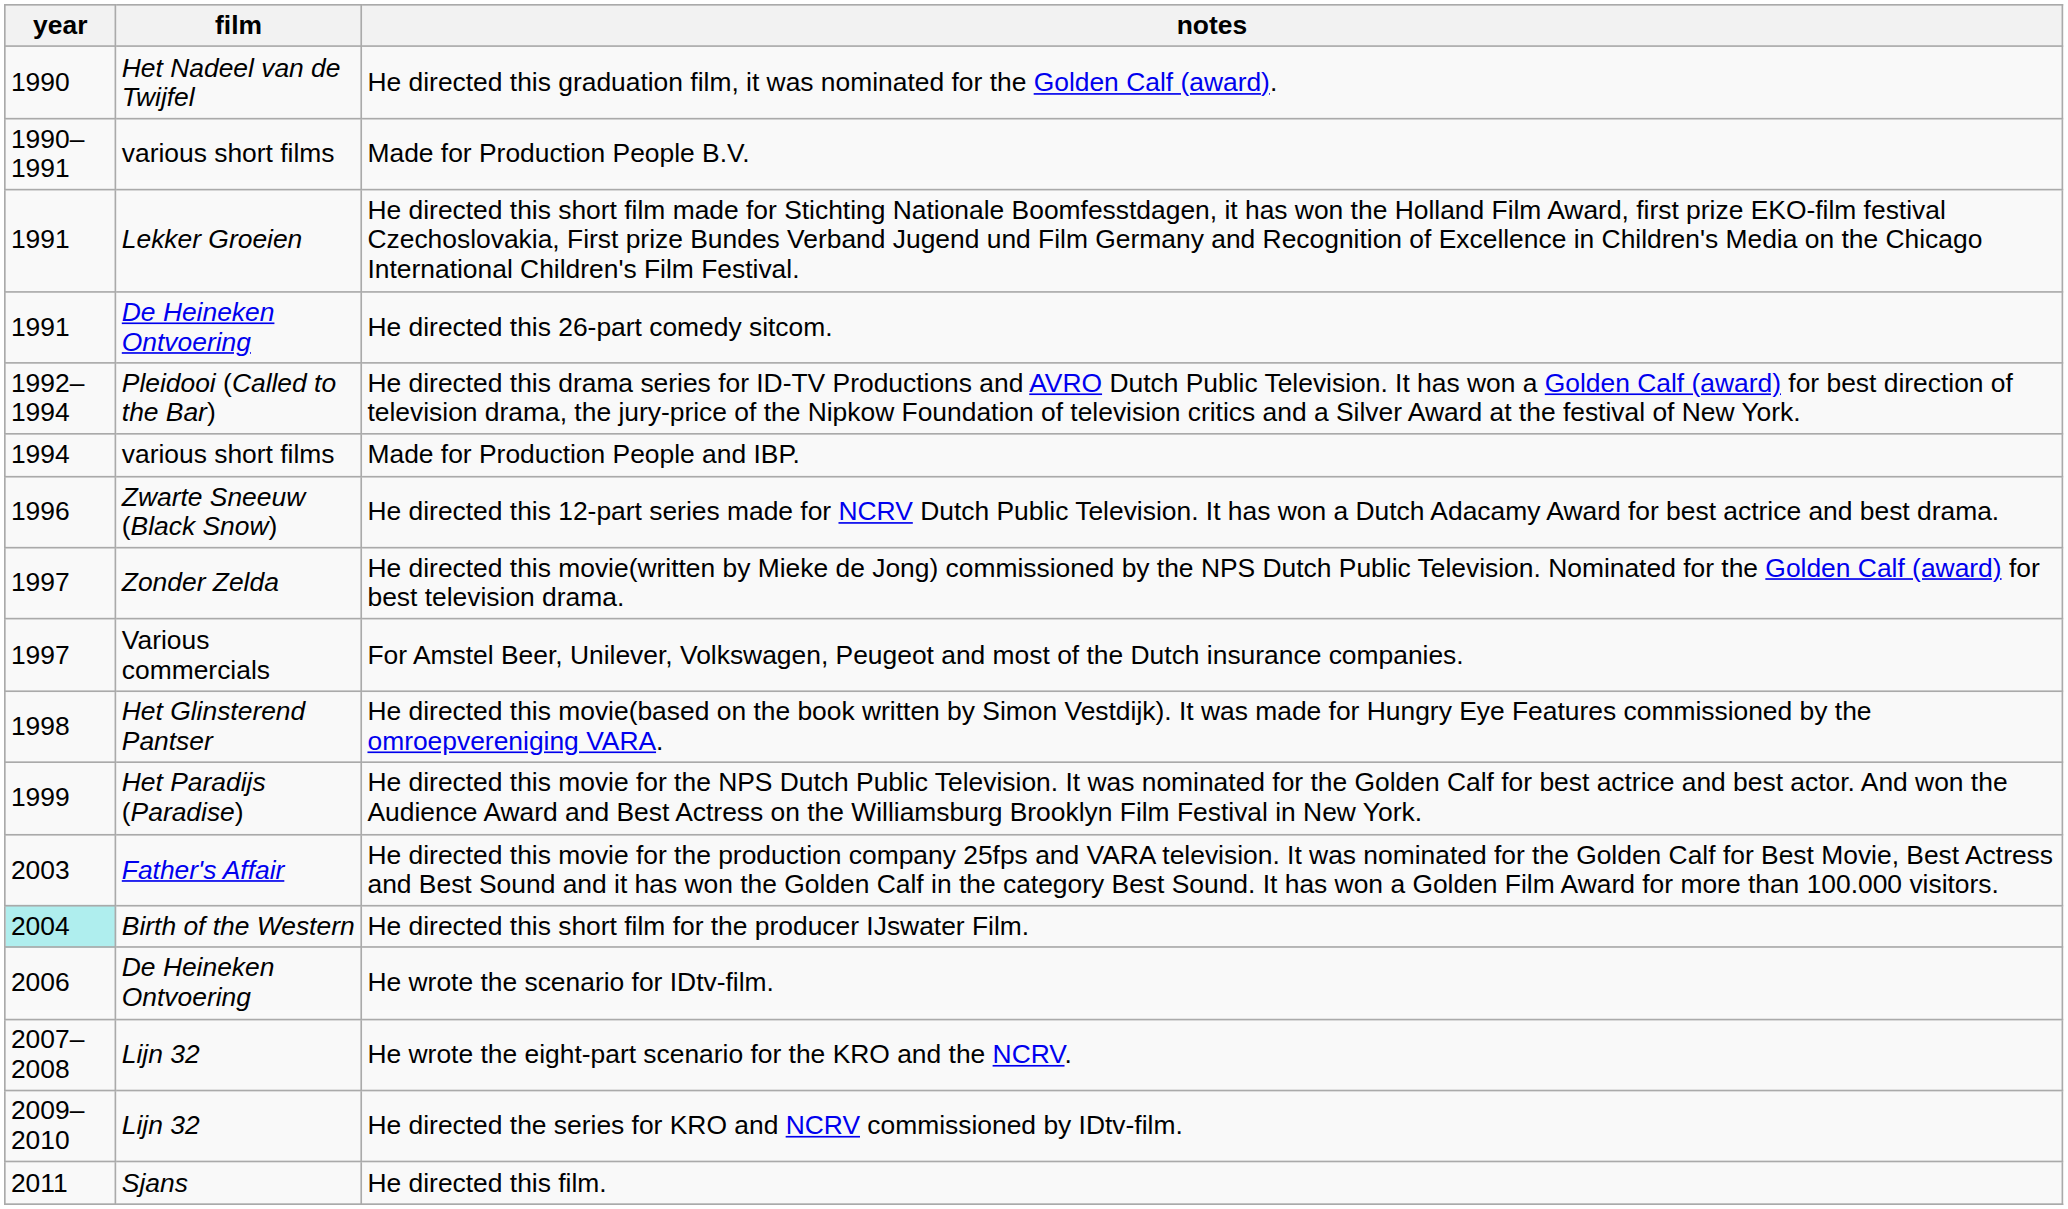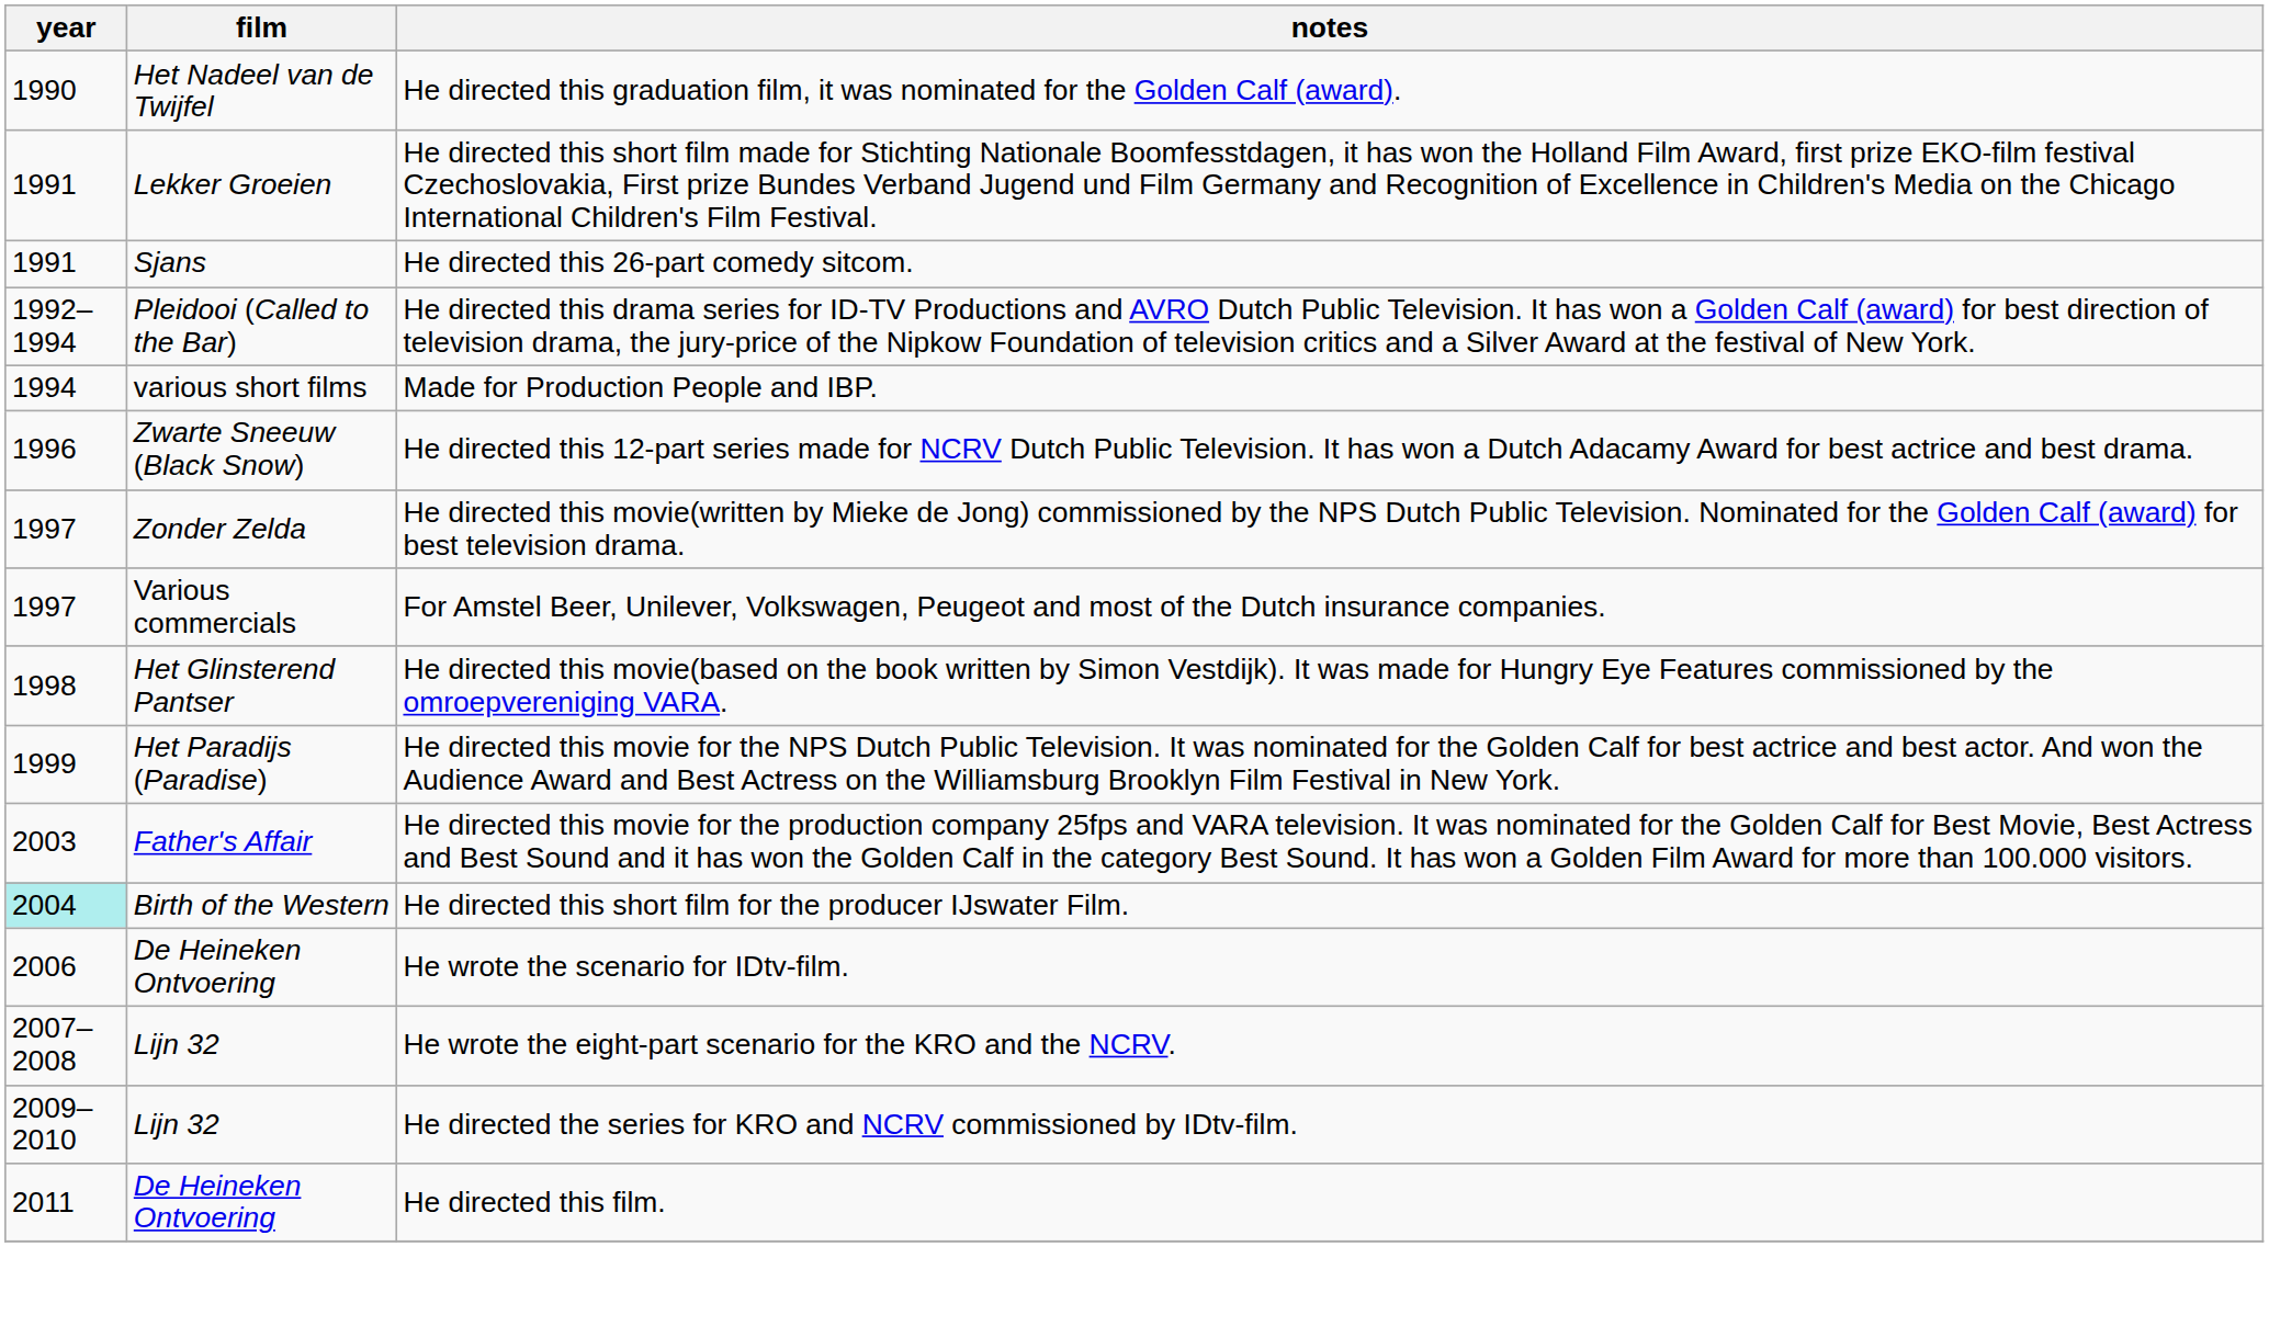 <table class="wikitable">
 <tr>
 <th>year</th>
 <th>film</th>
 <th>notes</th>
 </tr>
 <tr>
 <td>1990</td>
 <td><em>Het Nadeel van de Twijfel</em></td>
 <td>He directed this graduation film, it was nominated for the <a href='#'>Golden Calf (award)</a>.</td>
 </tr>
 <tr>
-<td>1990–1991</td>
-<td>various short films</td>
-<td>Made for Production People B.V.</td>
-</tr>
-<tr>
 <td>1991</td>
 <td><em>Lekker Groeien</em></td>
 <td>He directed this short film made for Stichting Nationale Boomfesstdagen, it has won the Holland Film Award, first prize EKO-film festival Czechoslovakia, First prize Bundes Verband Jugend und Film Germany and Recognition of Excellence in Children's Media on the Chicago International Children's Film Festival.</td>
 </tr>
 <tr>
 <td>1991</td>
-<td><em><a href='#'>De Heineken Ontvoering</a></em></td>
+<td><em>Sjans</em></td>
 <td>He directed this 26-part comedy sitcom.</td>
 </tr>
 <tr>
 <td>1992–1994</td>
 <td><em>Pleidooi</em> (<em>Called to the Bar</em>)</td>
 <td>He directed this drama series for ID-TV Productions and <a href='#'>AVRO</a> Dutch Public Television. It has won a <a href='#'>Golden Calf (award)</a> for best direction of television drama, the jury-price of the Nipkow Foundation of television critics and a Silver Award at the festival of New York.</td>
 </tr>
 <tr>
 <td>1994</td>
 <td>various short films</td>
 <td>Made for Production People and IBP.</td>
 </tr>
 <tr>
 <td>1996</td>
 <td><em>Zwarte Sneeuw </em>(<em>Black Snow</em>)</td>
 <td>He directed this 12-part series made for <a href='#'>NCRV</a> Dutch Public Television. It has won a Dutch Adacamy Award for best actrice and best drama.</td>
 </tr>
 <tr>
 <td>1997</td>
 <td><em>Zonder Zelda</em></td>
 <td>He directed this movie(written by Mieke de Jong) commissioned by the NPS Dutch Public Television. Nominated for the <a href='#'>Golden Calf (award)</a> for best television drama.</td>
 </tr>
 <tr>
 <td>1997</td>
 <td>Various commercials</td>
 <td>For Amstel Beer, Unilever, Volkswagen, Peugeot and most of the Dutch insurance companies.</td>
 </tr>
 <tr>
 <td>1998</td>
 <td><em>Het Glinsterend Pantser</em></td>
 <td>He directed this movie(based on the book written by Simon Vestdijk). It was made for Hungry Eye Features commissioned by the <a href='#'>omroepvereniging VARA</a>.</td>
 </tr>
 <tr>
 <td>1999</td>
 <td><em>Het Paradijs</em> (<em>Paradise</em>)</td>
 <td>He directed this movie for the NPS Dutch Public Television. It was nominated for the Golden Calf for best actrice and best actor. And won the Audience Award and Best Actress on the Williamsburg Brooklyn Film Festival in New York.</td>
 </tr>
 <tr>
 <td>2003</td>
 <td><em><a href='#'>Father's Affair</a></em></td>
 <td>He directed this movie for the production company 25fps and VARA television. It was nominated for the Golden Calf for Best Movie, Best Actress and Best Sound and it has won the Golden Calf in the category Best Sound. It has won a Golden Film Award for more than 100.000 visitors.</td>
 </tr>
 <tr>
 <td style="background: paleturquoise;">2004</td>
 <td><em>Birth of the Western</em></td>
 <td>He directed this short film for the producer IJswater Film.</td>
 </tr>
 <tr>
 <td>2006</td>
 <td><em>De Heineken Ontvoering</em></td>
 <td>He wrote the scenario for IDtv-film.</td>
 </tr>
 <tr>
 <td>2007–2008</td>
 <td><em>Lijn 32</em></td>
 <td>He wrote the eight-part scenario for the KRO and the <a href='#'>NCRV</a>.</td>
 </tr>
 <tr>
 <td>2009–2010</td>
 <td><em>Lijn 32</em></td>
 <td>He directed the series for KRO and <a href='#'>NCRV</a> commissioned by IDtv-film.</td>
 </tr>
 <tr>
 <td>2011</td>
-<td><em>Sjans</em></td>
+<td><em><a href='#'>De Heineken Ontvoering</a></em></td>
 <td>He directed this film.</td>
 </tr>
 <tr>
 </tr>
 </table>
